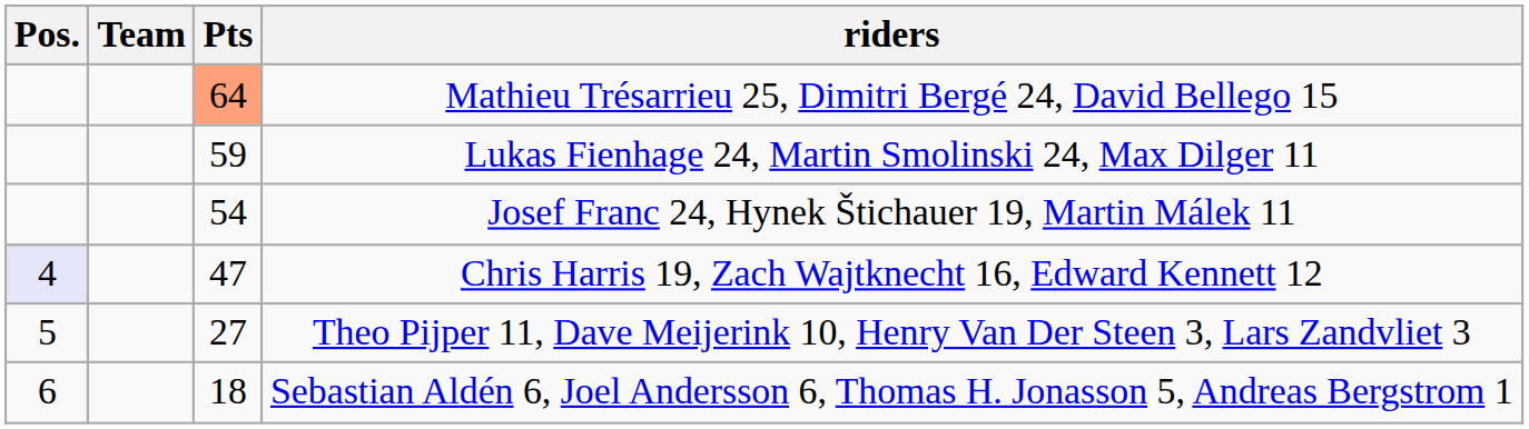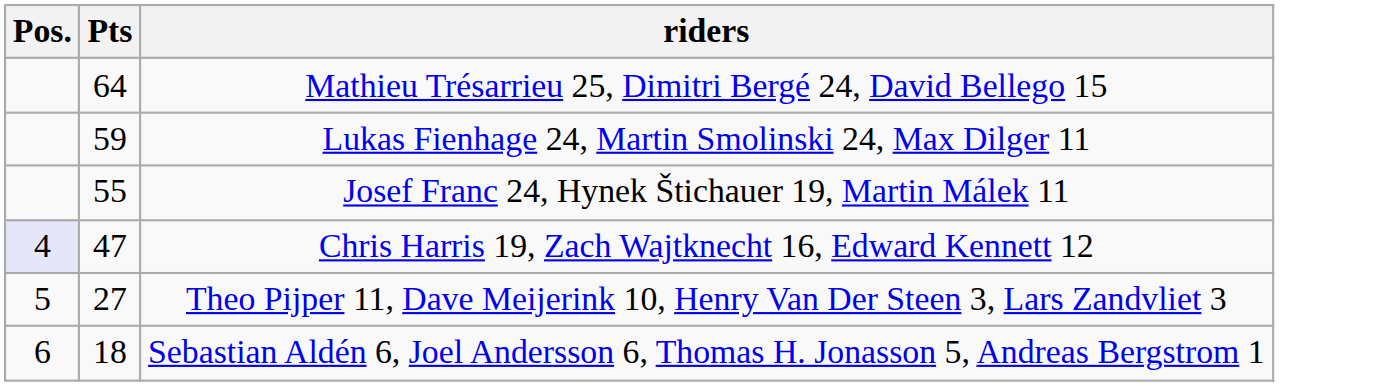 <table class=wikitable>
 <tr>
 <th>Pos.</th>
-<th>Team</th>
 <th>Pts</th>
 <th>riders</th>
 </tr>
 <tr align=center>
 <td></td>
-<td align=left></td>
-<td style="background: lightsalmon;">64</td>
+<td>64</td>
 <td><a href='#'>Mathieu Trésarrieu</a> 25, <a href='#'>Dimitri Bergé</a> 24, <a href='#'>David Bellego</a> 15</td>
 </tr>
 <tr align=center>
 <td></td>
-<td align=left></td>
 <td>59</td>
 <td><a href='#'>Lukas Fienhage</a> 24, <a href='#'>Martin Smolinski</a> 24, <a href='#'>Max Dilger</a> 11</td>
 </tr>
 <tr align=center>
 <td></td>
-<td align=left></td>
-<td>54</td>
+<td>55</td>
 <td><a href='#'>Josef Franc</a> 24, Hynek Štichauer 19, <a href='#'>Martin Málek</a> 11</td>
 </tr>
 <tr align=center>
 <td style="background: lavender;">4</td>
-<td align=left></td>
 <td>47</td>
 <td><a href='#'>Chris Harris</a> 19, <a href='#'>Zach Wajtknecht</a> 16, <a href='#'>Edward Kennett</a> 12</td>
 </tr>
 <tr align=center>
 <td>5</td>
-<td align=left></td>
 <td>27</td>
 <td><a href='#'>Theo Pijper</a> 11, <a href='#'>Dave Meijerink</a> 10, <a href='#'>Henry Van Der Steen</a> 3, <a href='#'>Lars Zandvliet</a> 3</td>
 </tr>
 <tr align=center>
 <td>6</td>
-<td align=left></td>
 <td>18</td>
 <td><a href='#'>Sebastian Aldén</a> 6, <a href='#'>Joel Andersson</a> 6, <a href='#'>Thomas H. Jonasson</a> 5, <a href='#'>Andreas Bergstrom</a> 1</td>
 </tr>
 </table>
